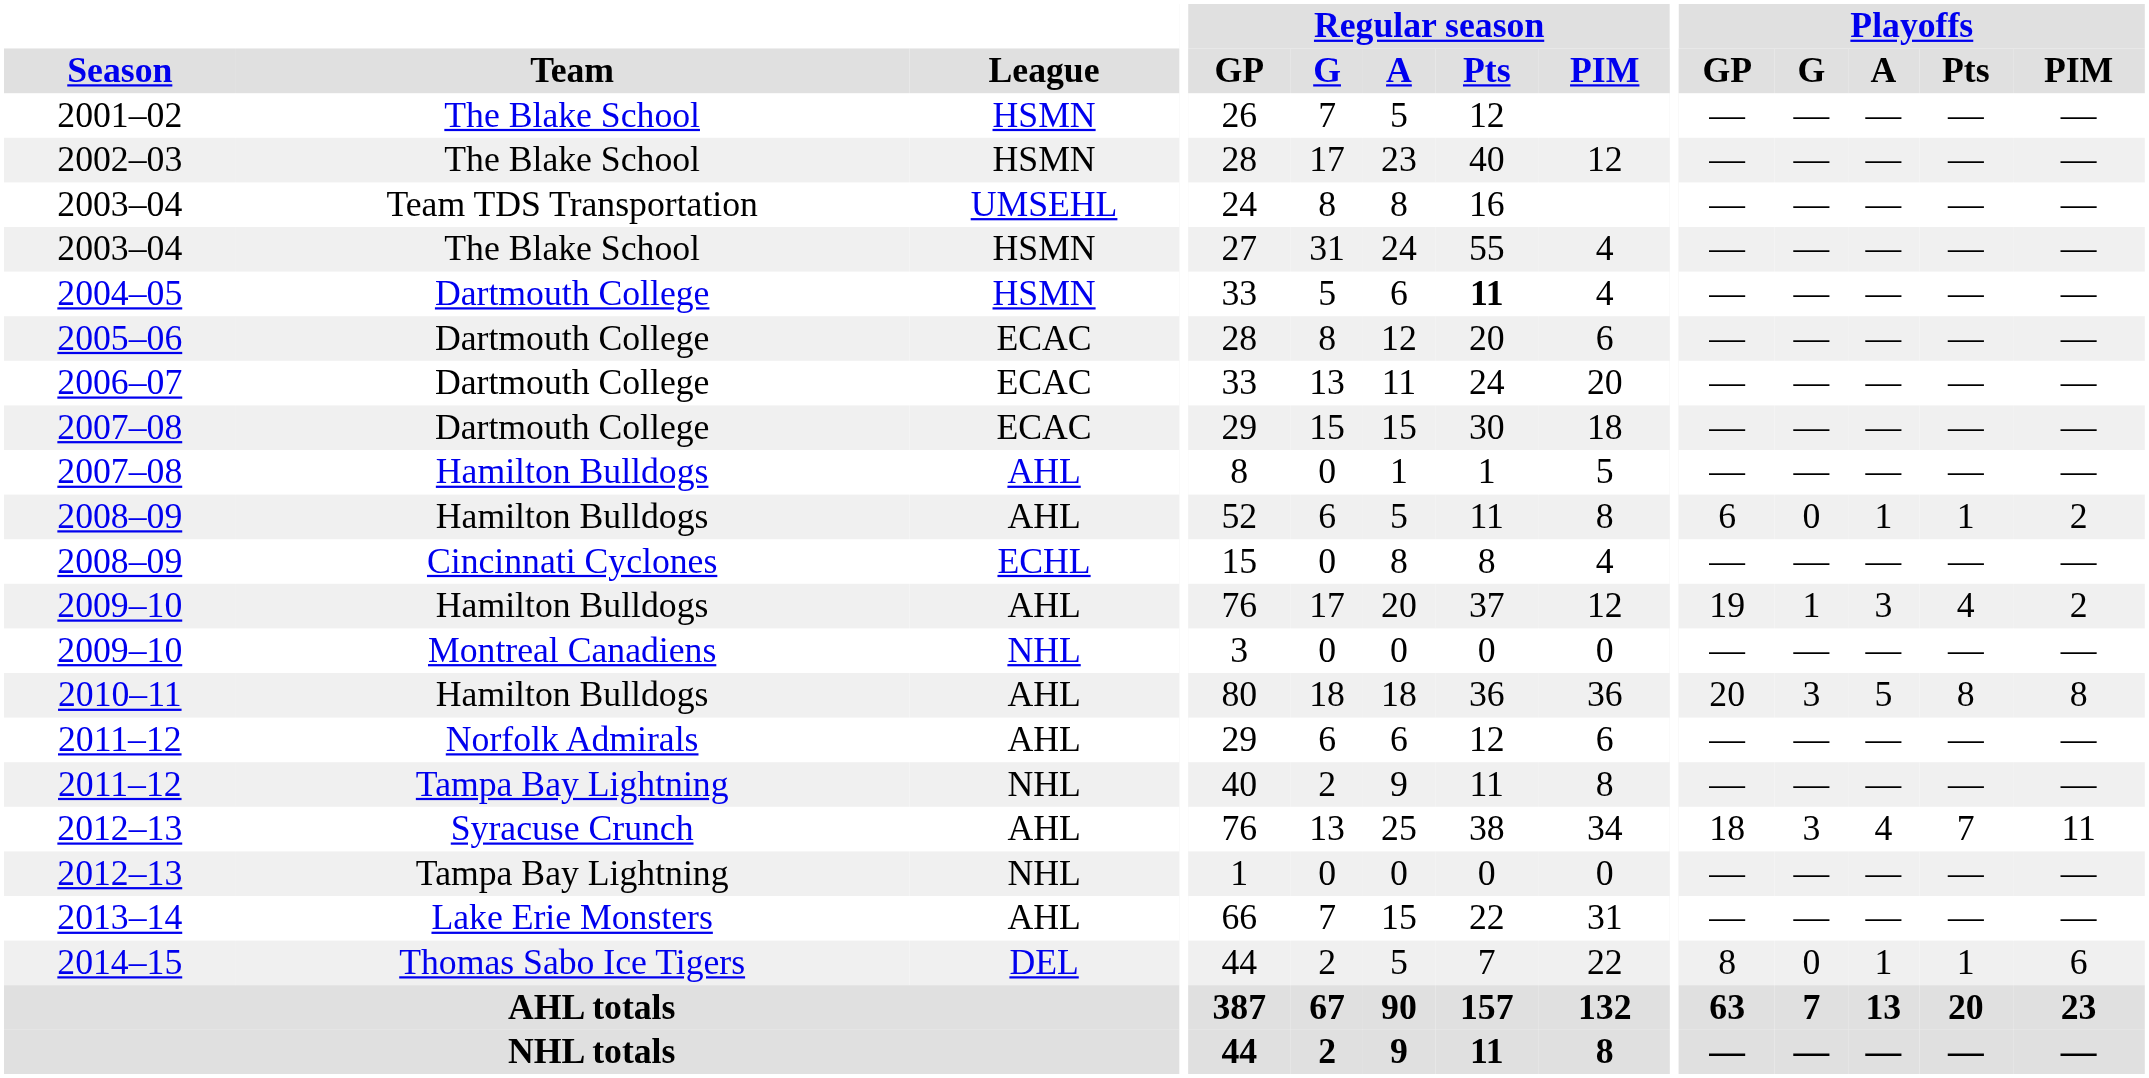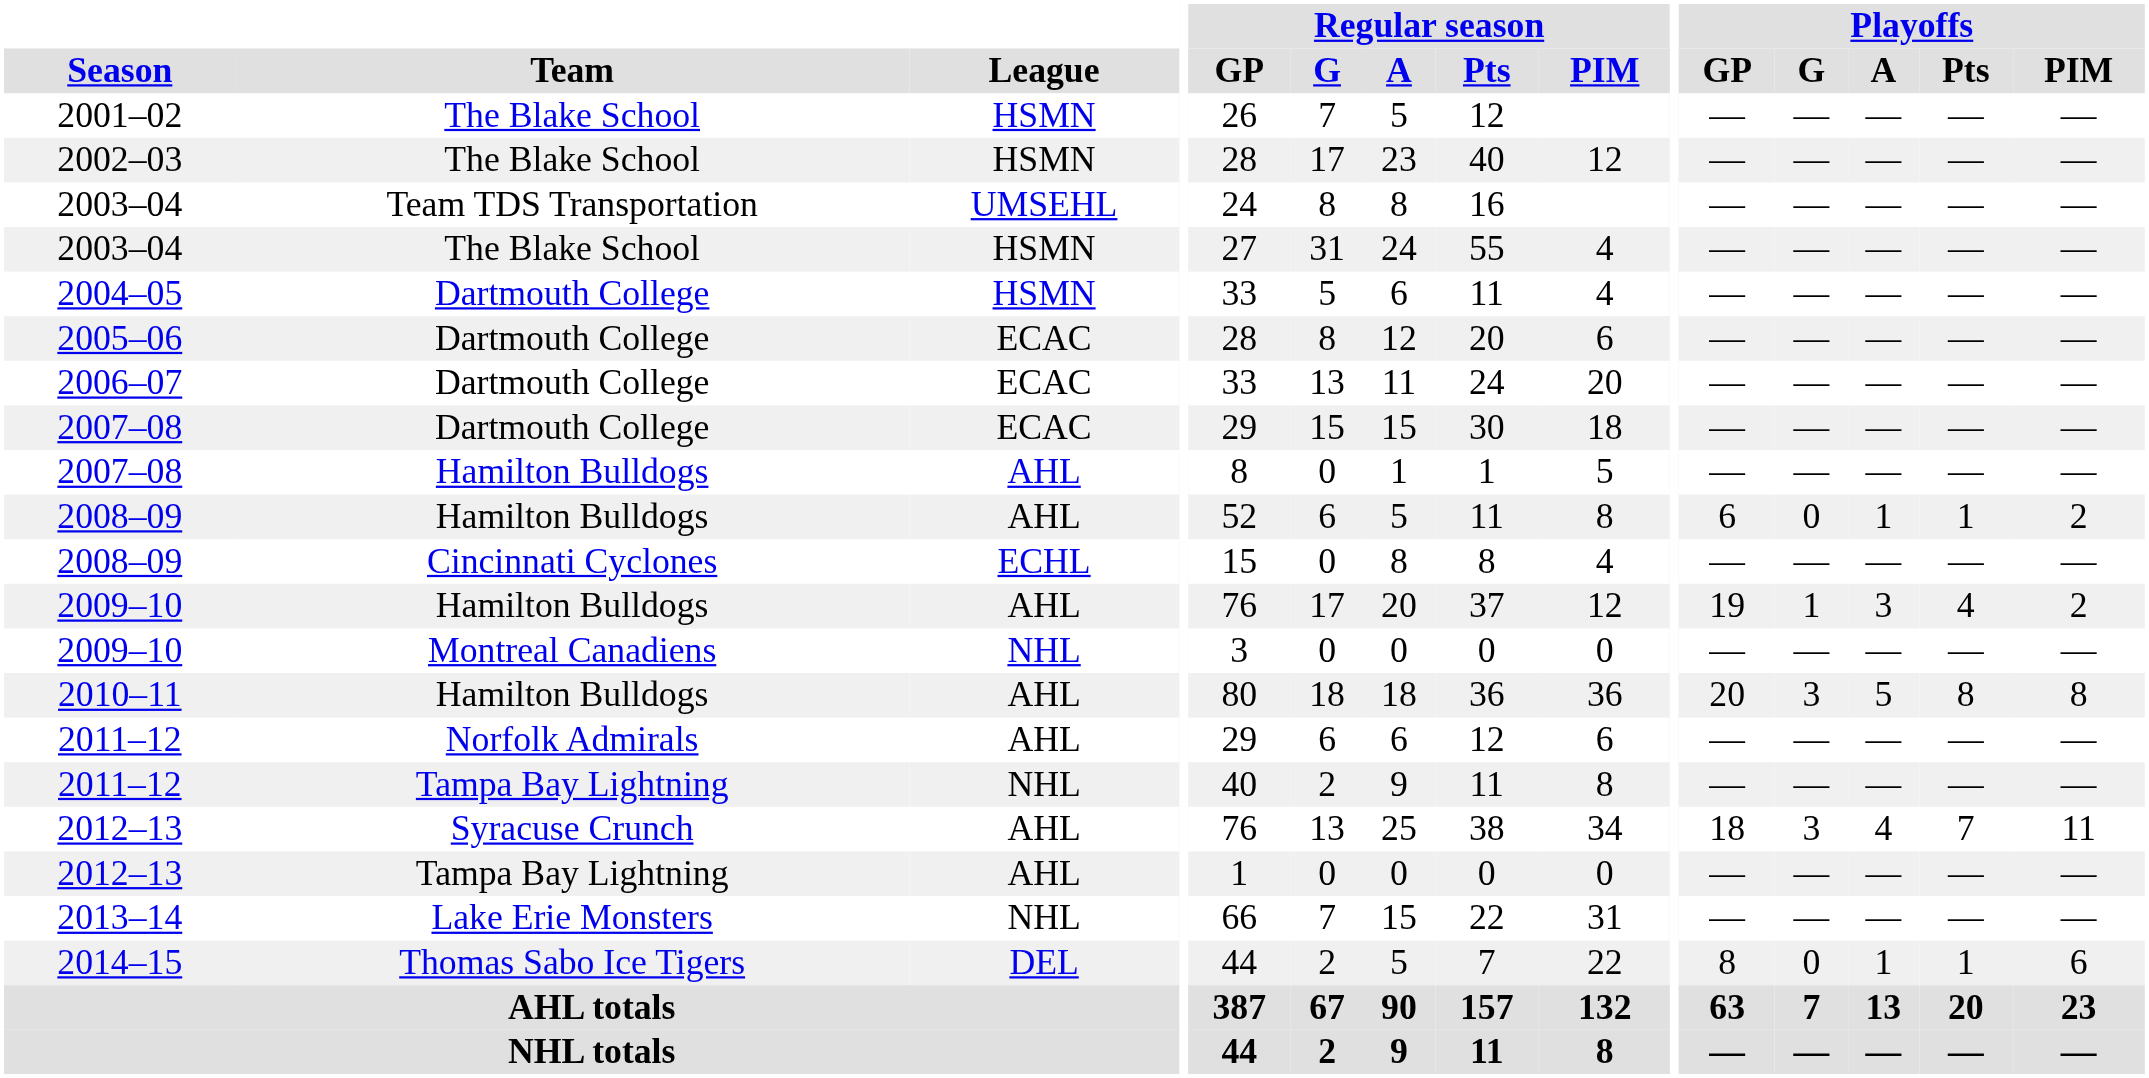 <table border="0" cellpadding="1" cellspacing="0" style="text-align:center; width:60em">
 <tr bgcolor="#e0e0e0">
 <th colspan="3" bgcolor="#ffffff"></th>
 <th rowspan="99" bgcolor="#ffffff"></th>
 <th colspan="5"><a href='#'>Regular season</a></th>
 <th rowspan="99" bgcolor="#ffffff"></th>
 <th colspan="5"><a href='#'>Playoffs</a></th>
 </tr>
 <tr bgcolor="#e0e0e0">
 <th><a href='#'>Season</a></th>
 <th>Team</th>
 <th>League</th>
 <th>GP</th>
 <th><a href='#'>G</a></th>
 <th><a href='#'>A</a></th>
 <th><a href='#'>Pts</a></th>
 <th><a href='#'>PIM</a></th>
 <th>GP</th>
 <th>G</th>
 <th>A</th>
 <th>Pts</th>
 <th>PIM</th>
 </tr>
 <tr>
 <td>2001–02</td>
 <td><a href='#'>The Blake School</a></td>
 <td><a href='#'>HSMN</a></td>
 <td>26</td>
 <td>7</td>
 <td>5</td>
 <td>12</td>
 <td></td>
 <td>—</td>
 <td>—</td>
 <td>—</td>
 <td>—</td>
 <td>—</td>
 </tr>
 <tr bgcolor="#f0f0f0">
 <td>2002–03</td>
 <td>The Blake School</td>
 <td>HSMN</td>
 <td>28</td>
 <td>17</td>
 <td>23</td>
 <td>40</td>
 <td>12</td>
 <td>—</td>
 <td>—</td>
 <td>—</td>
 <td>—</td>
 <td>—</td>
 </tr>
 <tr>
 <td>2003–04</td>
 <td>Team TDS Transportation</td>
 <td><a href='#'>UMSEHL</a></td>
 <td>24</td>
 <td>8</td>
 <td>8</td>
 <td>16</td>
 <td></td>
 <td>—</td>
 <td>—</td>
 <td>—</td>
 <td>—</td>
 <td>—</td>
 </tr>
 <tr bgcolor="#f0f0f0">
 <td>2003–04</td>
 <td>The Blake School</td>
 <td>HSMN</td>
 <td>27</td>
 <td>31</td>
 <td>24</td>
 <td>55</td>
 <td>4</td>
 <td>—</td>
 <td>—</td>
 <td>—</td>
 <td>—</td>
 <td>—</td>
 </tr>
 <tr>
 <td><a href='#'>2004–05</a></td>
 <td><a href='#'>Dartmouth College</a></td>
 <td><a href='#'>HSMN</a></td>
 <td>33</td>
 <td>5</td>
 <td>6</td>
-<td><strong>11</strong></td>
+<td>11</td>
 <td>4</td>
 <td>—</td>
 <td>—</td>
 <td>—</td>
 <td>—</td>
 <td>—</td>
 </tr>
 <tr bgcolor="#f0f0f0">
 <td><a href='#'>2005–06</a></td>
 <td>Dartmouth College</td>
 <td>ECAC</td>
 <td>28</td>
 <td>8</td>
 <td>12</td>
 <td>20</td>
 <td>6</td>
 <td>—</td>
 <td>—</td>
 <td>—</td>
 <td>—</td>
 <td>—</td>
 </tr>
 <tr>
 <td><a href='#'>2006–07</a></td>
 <td>Dartmouth College</td>
 <td>ECAC</td>
 <td>33</td>
 <td>13</td>
 <td>11</td>
 <td>24</td>
 <td>20</td>
 <td>—</td>
 <td>—</td>
 <td>—</td>
 <td>—</td>
 <td>—</td>
 </tr>
 <tr bgcolor="#f0f0f0">
 <td><a href='#'>2007–08</a></td>
 <td>Dartmouth College</td>
 <td>ECAC</td>
 <td>29</td>
 <td>15</td>
 <td>15</td>
 <td>30</td>
 <td>18</td>
 <td>—</td>
 <td>—</td>
 <td>—</td>
 <td>—</td>
 <td>—</td>
 </tr>
 <tr>
 <td><a href='#'>2007–08</a></td>
 <td><a href='#'>Hamilton Bulldogs</a></td>
 <td><a href='#'>AHL</a></td>
 <td>8</td>
 <td>0</td>
 <td>1</td>
 <td>1</td>
 <td>5</td>
 <td>—</td>
 <td>—</td>
 <td>—</td>
 <td>—</td>
 <td>—</td>
 </tr>
 <tr bgcolor="#f0f0f0">
 <td><a href='#'>2008–09</a></td>
 <td>Hamilton Bulldogs</td>
 <td>AHL</td>
 <td>52</td>
 <td>6</td>
 <td>5</td>
 <td>11</td>
 <td>8</td>
 <td>6</td>
 <td>0</td>
 <td>1</td>
 <td>1</td>
 <td>2</td>
 </tr>
 <tr>
 <td><a href='#'>2008–09</a></td>
 <td><a href='#'>Cincinnati Cyclones</a></td>
 <td><a href='#'>ECHL</a></td>
 <td>15</td>
 <td>0</td>
 <td>8</td>
 <td>8</td>
 <td>4</td>
 <td>—</td>
 <td>—</td>
 <td>—</td>
 <td>—</td>
 <td>—</td>
 </tr>
 <tr bgcolor="#f0f0f0">
 <td><a href='#'>2009–10</a></td>
 <td>Hamilton Bulldogs</td>
 <td>AHL</td>
 <td>76</td>
 <td>17</td>
 <td>20</td>
 <td>37</td>
 <td>12</td>
 <td>19</td>
 <td>1</td>
 <td>3</td>
 <td>4</td>
 <td>2</td>
 </tr>
 <tr>
 <td><a href='#'>2009–10</a></td>
 <td><a href='#'>Montreal Canadiens</a></td>
 <td><a href='#'>NHL</a></td>
 <td>3</td>
 <td>0</td>
 <td>0</td>
 <td>0</td>
 <td>0</td>
 <td>—</td>
 <td>—</td>
 <td>—</td>
 <td>—</td>
 <td>—</td>
 </tr>
 <tr bgcolor="#f0f0f0">
 <td><a href='#'>2010–11</a></td>
 <td>Hamilton Bulldogs</td>
 <td>AHL</td>
 <td>80</td>
 <td>18</td>
 <td>18</td>
 <td>36</td>
 <td>36</td>
 <td>20</td>
 <td>3</td>
 <td>5</td>
 <td>8</td>
 <td>8</td>
 </tr>
 <tr>
 <td><a href='#'>2011–12</a></td>
 <td><a href='#'>Norfolk Admirals</a></td>
 <td>AHL</td>
 <td>29</td>
 <td>6</td>
 <td>6</td>
 <td>12</td>
 <td>6</td>
 <td>—</td>
 <td>—</td>
 <td>—</td>
 <td>—</td>
 <td>—</td>
 </tr>
 <tr bgcolor="#f0f0f0">
 <td><a href='#'>2011–12</a></td>
 <td><a href='#'>Tampa Bay Lightning</a></td>
 <td>NHL</td>
 <td>40</td>
 <td>2</td>
 <td>9</td>
 <td>11</td>
 <td>8</td>
 <td>—</td>
 <td>—</td>
 <td>—</td>
 <td>—</td>
 <td>—</td>
 </tr>
 <tr>
 <td><a href='#'>2012–13</a></td>
 <td><a href='#'>Syracuse Crunch</a></td>
 <td>AHL</td>
 <td>76</td>
 <td>13</td>
 <td>25</td>
 <td>38</td>
 <td>34</td>
 <td>18</td>
 <td>3</td>
 <td>4</td>
 <td>7</td>
 <td>11</td>
 </tr>
 <tr bgcolor="#f0f0f0">
 <td><a href='#'>2012–13</a></td>
 <td>Tampa Bay Lightning</td>
-<td>NHL</td>
+<td>AHL</td>
 <td>1</td>
 <td>0</td>
 <td>0</td>
 <td>0</td>
 <td>0</td>
 <td>—</td>
 <td>—</td>
 <td>—</td>
 <td>—</td>
 <td>—</td>
 </tr>
 <tr>
 <td><a href='#'>2013–14</a></td>
 <td><a href='#'>Lake Erie Monsters</a></td>
-<td>AHL</td>
+<td>NHL</td>
 <td>66</td>
 <td>7</td>
 <td>15</td>
 <td>22</td>
 <td>31</td>
 <td>—</td>
 <td>—</td>
 <td>—</td>
 <td>—</td>
 <td>—</td>
 </tr>
 <tr bgcolor="#f0f0f0">
 <td><a href='#'>2014–15</a></td>
 <td><a href='#'>Thomas Sabo Ice Tigers</a></td>
 <td><a href='#'>DEL</a></td>
 <td>44</td>
 <td>2</td>
 <td>5</td>
 <td>7</td>
 <td>22</td>
 <td>8</td>
 <td>0</td>
 <td>1</td>
 <td>1</td>
 <td>6</td>
 </tr>
 <tr bgcolor="#e0e0e0">
 <th colspan="3">AHL totals</th>
 <th>387</th>
 <th>67</th>
 <th>90</th>
 <th>157</th>
 <th>132</th>
 <th>63</th>
 <th>7</th>
 <th>13</th>
 <th>20</th>
 <th>23</th>
 </tr>
 <tr bgcolor="#e0e0e0">
 <th colspan="3">NHL totals</th>
 <th>44</th>
 <th>2</th>
 <th>9</th>
 <th>11</th>
 <th>8</th>
 <th>—</th>
 <th>—</th>
 <th>—</th>
 <th>—</th>
 <th>—</th>
 </tr>
 </table>
